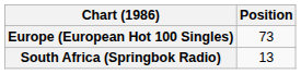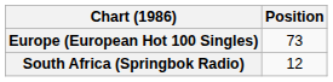 <table class="wikitable sortable plainrowheaders" style="text-align:center">
 <tr>
 <th scope="col">Chart (1986)</th>
 <th scope="col">Position</th>
 </tr>
 <tr>
 <th scope="row">Europe (European Hot 100 Singles)</th>
 <td>73</td>
 </tr>
 <tr>
 <th scope="row">South Africa (Springbok Radio)</th>
-<td>13</td>
+<td>12</td>
 </tr>
 </table>
